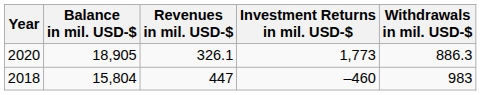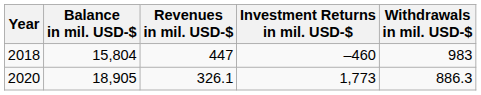 <table class="wikitable float-left" style="text-align: right;">
 <tr>
 <th>Year</th>
 <th>Balance<br>in mil. USD-$</th>
 <th>Revenues<br>in mil. USD-$</th>
 <th>Investment Returns<br>in mil. USD-$</th>
 <th>Withdrawals<br>in mil. USD-$</th>
 </tr>
 <tr>
+<td>2018</td>
+<td>15,804</td>
+<td>447</td>
+<td>–460</td>
+<td>983</td>
+</tr>
+<tr>
 <td>2020</td>
 <td>18,905</td>
 <td>326.1</td>
 <td>1,773</td>
 <td>886.3</td>
 </tr>
-<tr>
-<td>2018</td>
-<td>15,804</td>
-<td>447</td>
-<td>–460</td>
-<td>983</td>
-</tr>
 </table>
